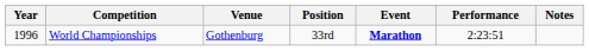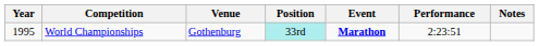 <table class="wikitable" width=55% style="font-size:90%; text-align:center;">
 <tr>
 <th>Year</th>
 <th>Competition</th>
 <th>Venue</th>
 <th>Position</th>
 <th>Event</th>
 <th>Performance</th>
 <th>Notes</th>
 </tr>
 <tr>
-<td>1996</td>
+<td>1995</td>
 <td align=left><a href='#'>World Championships</a></td>
 <td align=left> <a href='#'>Gothenburg</a></td>
-<td>33rd</td>
+<td style="background: paleturquoise;">33rd</td>
 <td><strong><a href='#'>Marathon</a></strong></td>
 <td>2:23:51</td>
 <td></td>
 </tr>
 </table>
